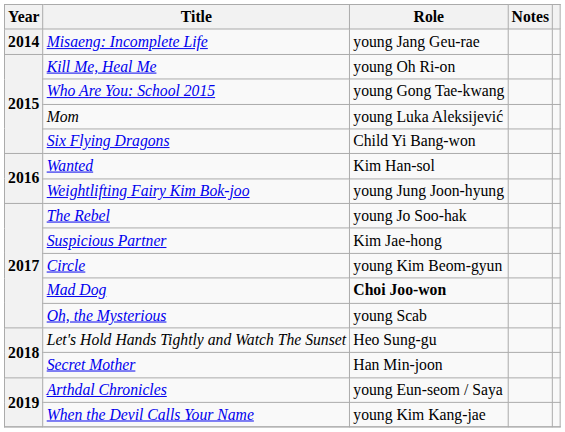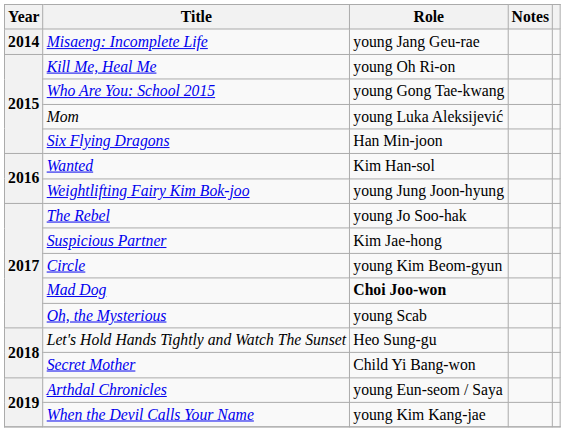 <table class="wikitable sortable plainrowheaders">
 <tr>
 <th>Year</th>
 <th>Title</th>
 <th>Role</th>
 <th>Notes</th>
 <th></th>
 </tr>
 <tr>
 <th scope="row">2014</th>
 <td><em><a href='#'>Misaeng: Incomplete Life</a></em></td>
 <td>young Jang Geu-rae</td>
 <td></td>
 <td></td>
 </tr>
 <tr>
 <th scope="row" rowspan="4">2015</th>
 <td><em><a href='#'>Kill Me, Heal Me</a></em></td>
 <td>young Oh Ri-on</td>
 <td></td>
 <td></td>
 </tr>
 <tr>
 <td><em><a href='#'>Who Are You: School 2015</a></em></td>
 <td>young Gong Tae-kwang</td>
 <td></td>
 <td></td>
 </tr>
 <tr>
 <td><em>Mom</em></td>
 <td>young Luka Aleksijević</td>
 <td></td>
 <td></td>
 </tr>
 <tr>
 <td><em><a href='#'>Six Flying Dragons</a></em></td>
-<td>Child Yi Bang-won</td>
+<td>Han Min-joon</td>
 <td></td>
 <td></td>
 </tr>
 <tr>
 <th scope="row" rowspan="2">2016</th>
 <td><em><a href='#'>Wanted</a></em></td>
 <td>Kim Han-sol</td>
 <td></td>
 <td></td>
 </tr>
 <tr>
 <td><em><a href='#'>Weightlifting Fairy Kim Bok-joo</a></em></td>
 <td>young Jung Joon-hyung</td>
 <td></td>
 <td></td>
 </tr>
 <tr>
 <th scope="row" rowspan="5">2017</th>
 <td><em><a href='#'>The Rebel</a></em></td>
 <td>young Jo Soo-hak</td>
 <td></td>
 <td></td>
 </tr>
 <tr>
 <td><em><a href='#'>Suspicious Partner</a></em></td>
 <td>Kim Jae-hong</td>
 <td></td>
 <td></td>
 </tr>
 <tr>
 <td><em><a href='#'>Circle</a></em></td>
 <td>young Kim Beom-gyun</td>
 <td></td>
 <td></td>
 </tr>
 <tr>
 <td><em><a href='#'>Mad Dog</a></em></td>
 <td><strong>Choi Joo-won</strong></td>
 <td></td>
 <td></td>
 </tr>
 <tr>
 <td><em><a href='#'>Oh, the Mysterious</a></em></td>
 <td>young Scab</td>
 <td></td>
 <td></td>
 </tr>
 <tr>
 <th scope="row" rowspan="2">2018</th>
 <td><em>Let's Hold Hands Tightly and Watch The Sunset</em></td>
 <td>Heo Sung-gu</td>
 <td></td>
 <td></td>
 </tr>
 <tr>
 <td><em><a href='#'>Secret Mother</a></em></td>
-<td>Han Min-joon</td>
+<td>Child Yi Bang-won</td>
 <td></td>
 <td></td>
 </tr>
 <tr>
 <th scope="row" rowspan="2">2019</th>
 <td><em><a href='#'>Arthdal Chronicles</a></em></td>
 <td>young Eun-seom / Saya</td>
 <td></td>
 <td></td>
 </tr>
 <tr>
 <td><em><a href='#'>When the Devil Calls Your Name</a></em></td>
 <td>young Kim Kang-jae</td>
 <td></td>
 <td></td>
 </tr>
 <tr>
 </tr>
 </table>
